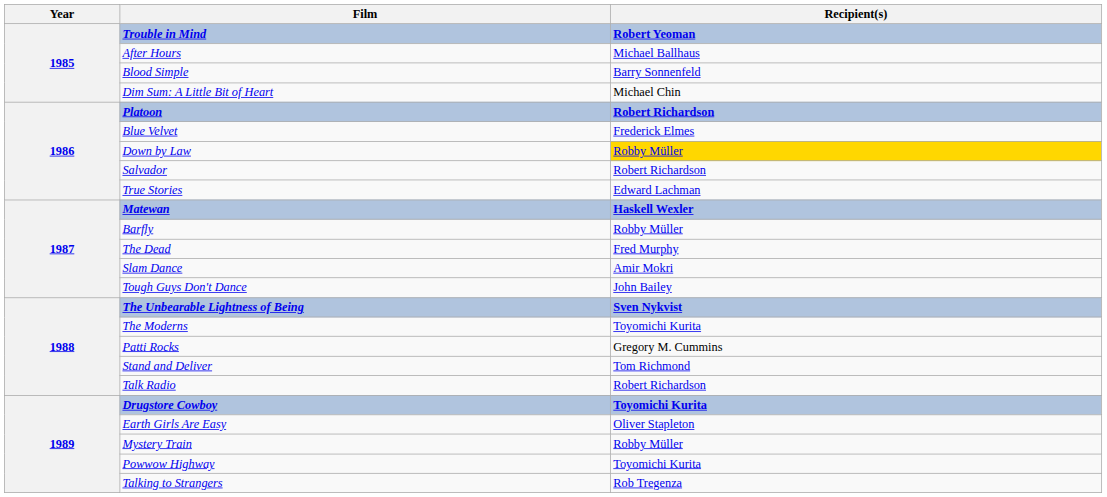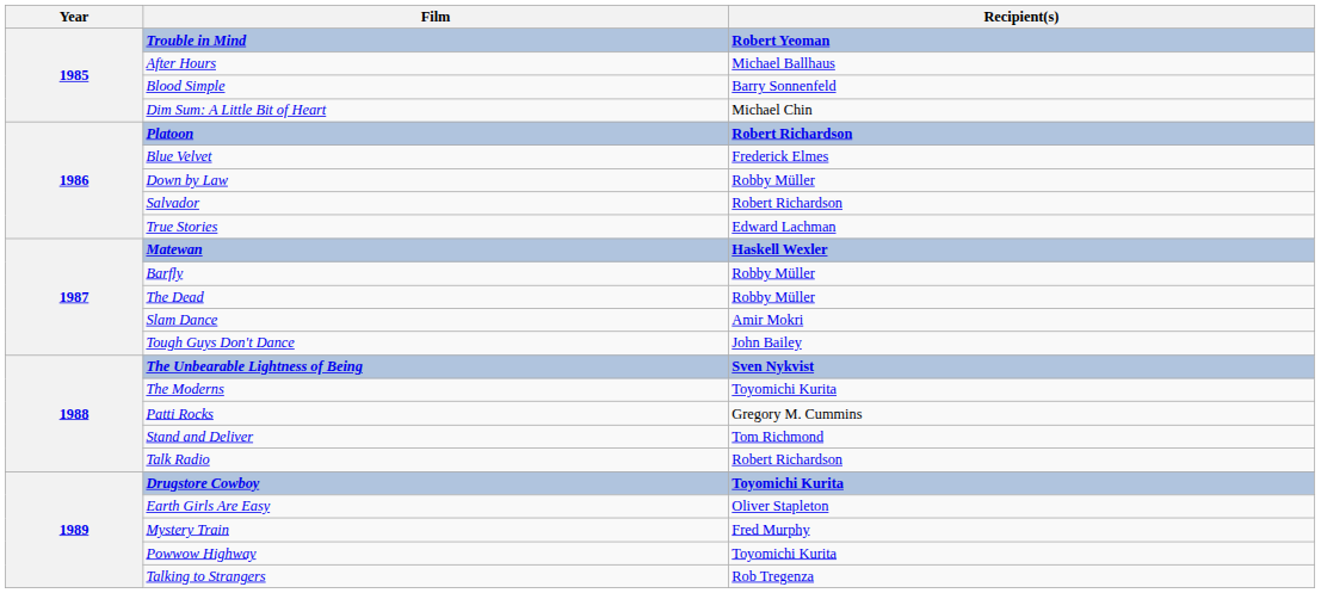 <table class="wikitable" width="90%" cellpadding="5">
 <tr>
 <th width="100">Year</th>
 <th width="450">Film</th>
 <th width="450">Recipient(s)</th>
 </tr>
 <tr>
 <th rowspan="4" style="text-align:center;"><a href='#'>1985</a><br></th>
 <td style="background:#B0C4DE"><strong><em><a href='#'>Trouble in Mind</a></em></strong></td>
 <td style="background:#B0C4DE"><strong><a href='#'>Robert Yeoman</a></strong></td>
 </tr>
 <tr>
 <td><em><a href='#'>After Hours</a></em></td>
 <td><a href='#'>Michael Ballhaus</a></td>
 </tr>
 <tr>
 <td><em><a href='#'>Blood Simple</a></em></td>
 <td><a href='#'>Barry Sonnenfeld</a></td>
 </tr>
 <tr>
 <td><em><a href='#'>Dim Sum: A Little Bit of Heart</a></em></td>
 <td>Michael Chin</td>
 </tr>
 <tr>
 <th rowspan="5" style="text-align:center;"><a href='#'>1986</a></th>
 <td style="background:#B0C4DE"><strong><em><a href='#'>Platoon</a></em></strong></td>
 <td style="background:#B0C4DE"><strong><a href='#'>Robert Richardson</a></strong></td>
 </tr>
 <tr>
 <td><em><a href='#'>Blue Velvet</a></em></td>
 <td><a href='#'>Frederick Elmes</a></td>
 </tr>
 <tr>
 <td><em><a href='#'>Down by Law</a></em></td>
-<td style="background: gold;"><a href='#'>Robby Müller</a></td>
+<td><a href='#'>Robby Müller</a></td>
 </tr>
 <tr>
 <td><em><a href='#'>Salvador</a></em></td>
 <td><a href='#'>Robert Richardson</a></td>
 </tr>
 <tr>
 <td><em><a href='#'>True Stories</a></em></td>
 <td><a href='#'>Edward Lachman</a></td>
 </tr>
 <tr>
 <th rowspan="5" style="text-align:center;"><a href='#'>1987</a></th>
 <td style="background:#B0C4DE"><strong><em><a href='#'>Matewan</a></em></strong></td>
 <td style="background:#B0C4DE"><strong><a href='#'>Haskell Wexler</a></strong></td>
 </tr>
 <tr>
 <td><em><a href='#'>Barfly</a></em></td>
 <td><a href='#'>Robby Müller</a></td>
 </tr>
 <tr>
 <td><em><a href='#'>The Dead</a></em></td>
-<td><a href='#'>Fred Murphy</a></td>
+<td><a href='#'>Robby Müller</a></td>
 </tr>
 <tr>
 <td><em><a href='#'>Slam Dance</a></em></td>
 <td><a href='#'>Amir Mokri</a></td>
 </tr>
 <tr>
 <td><em><a href='#'>Tough Guys Don't Dance</a></em></td>
 <td><a href='#'>John Bailey</a></td>
 </tr>
 <tr>
 <th rowspan="5" style="text-align:center;"><a href='#'>1988</a></th>
 <td style="background:#B0C4DE"><strong><em><a href='#'>The Unbearable Lightness of Being</a></em></strong></td>
 <td style="background:#B0C4DE"><strong><a href='#'>Sven Nykvist</a></strong></td>
 </tr>
 <tr>
 <td><em><a href='#'>The Moderns</a></em></td>
 <td><a href='#'>Toyomichi Kurita</a></td>
 </tr>
 <tr>
 <td><em><a href='#'>Patti Rocks</a></em></td>
 <td>Gregory M. Cummins</td>
 </tr>
 <tr>
 <td><em><a href='#'>Stand and Deliver</a></em></td>
 <td><a href='#'>Tom Richmond</a></td>
 </tr>
 <tr>
 <td><em><a href='#'>Talk Radio</a></em></td>
 <td><a href='#'>Robert Richardson</a></td>
 </tr>
 <tr>
 <th rowspan="5" style="text-align:center;"><a href='#'>1989</a></th>
 <td style="background:#B0C4DE"><strong><em><a href='#'>Drugstore Cowboy</a></em></strong></td>
 <td style="background:#B0C4DE"><strong><a href='#'>Toyomichi Kurita</a></strong></td>
 </tr>
 <tr>
 <td><em><a href='#'>Earth Girls Are Easy</a></em></td>
 <td><a href='#'>Oliver Stapleton</a></td>
 </tr>
 <tr>
 <td><em><a href='#'>Mystery Train</a></em></td>
-<td><a href='#'>Robby Müller</a></td>
+<td><a href='#'>Fred Murphy</a></td>
 </tr>
 <tr>
 <td><em><a href='#'>Powwow Highway</a></em></td>
 <td><a href='#'>Toyomichi Kurita</a></td>
 </tr>
 <tr>
 <td><em><a href='#'>Talking to Strangers</a></em></td>
 <td><a href='#'>Rob Tregenza</a></td>
 </tr>
 </table>
